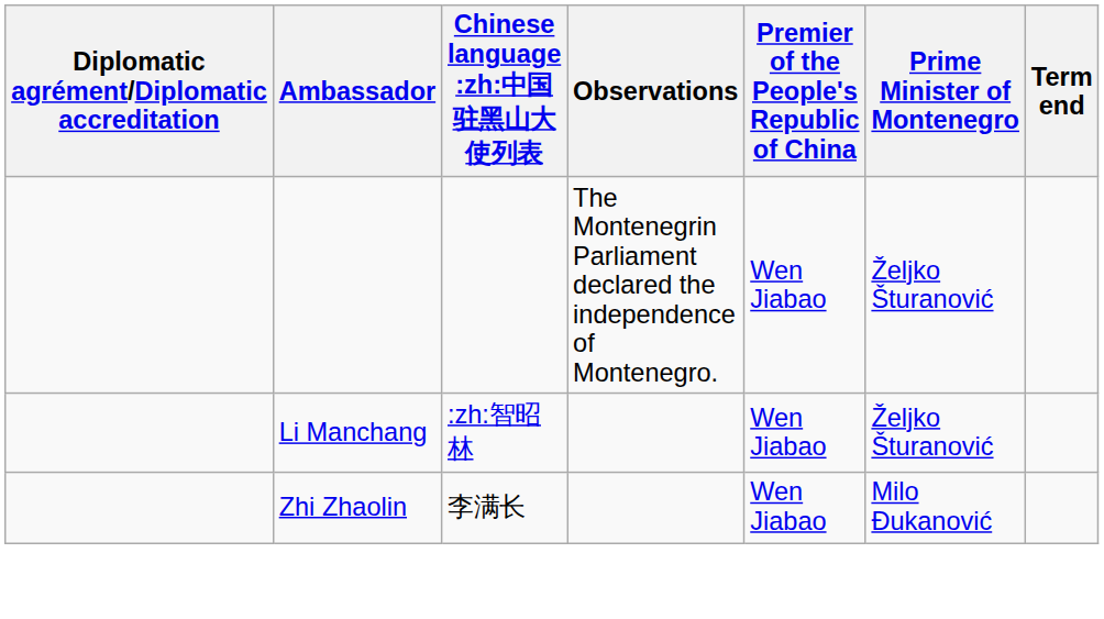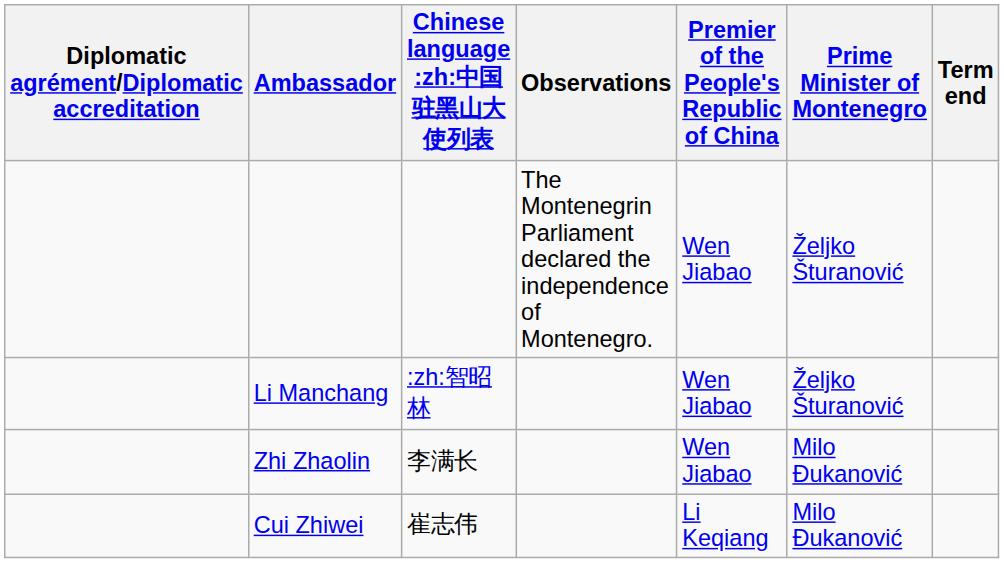 <table class="wikitable sortable">
 <tr>
 <th>Diplomatic <a href='#'>agrément</a>/<a href='#'>Diplomatic accreditation</a></th>
 <th><a href='#'>Ambassador</a></th>
 <th><a href='#'>Chinese language</a><br><a href='#'>:zh:中国驻黑山大使列表</a></th>
 <th>Observations</th>
 <th><a href='#'>Premier of the People's Republic of China</a></th>
 <th><a href='#'>Prime Minister of Montenegro</a></th>
 <th>Term end</th>
 </tr>
 <tr>
 <td></td>
 <td></td>
 <td></td>
 <td>The Montenegrin Parliament declared the independence of Montenegro.</td>
 <td><a href='#'>Wen Jiabao</a></td>
 <td><a href='#'>Željko Šturanović</a></td>
 <td></td>
 </tr>
 <tr>
 <td></td>
 <td><a href='#'>Li Manchang</a></td>
 <td><a href='#'>:zh:智昭林</a></td>
 <td></td>
 <td><a href='#'>Wen Jiabao</a></td>
 <td><a href='#'>Željko Šturanović</a></td>
 <td></td>
 </tr>
 <tr>
 <td></td>
 <td><a href='#'>Zhi Zhaolin</a></td>
 <td>李满长</td>
 <td></td>
 <td><a href='#'>Wen Jiabao</a></td>
 <td><a href='#'>Milo Đukanović</a></td>
 <td></td>
 </tr>
+<tr>
+<td></td>
+<td><a href='#'>Cui Zhiwei</a></td>
+<td>崔志伟</td>
+<td></td>
+<td><a href='#'>Li Keqiang</a></td>
+<td><a href='#'>Milo Đukanović</a></td>
+<td></td>
+</tr>
 </table>
